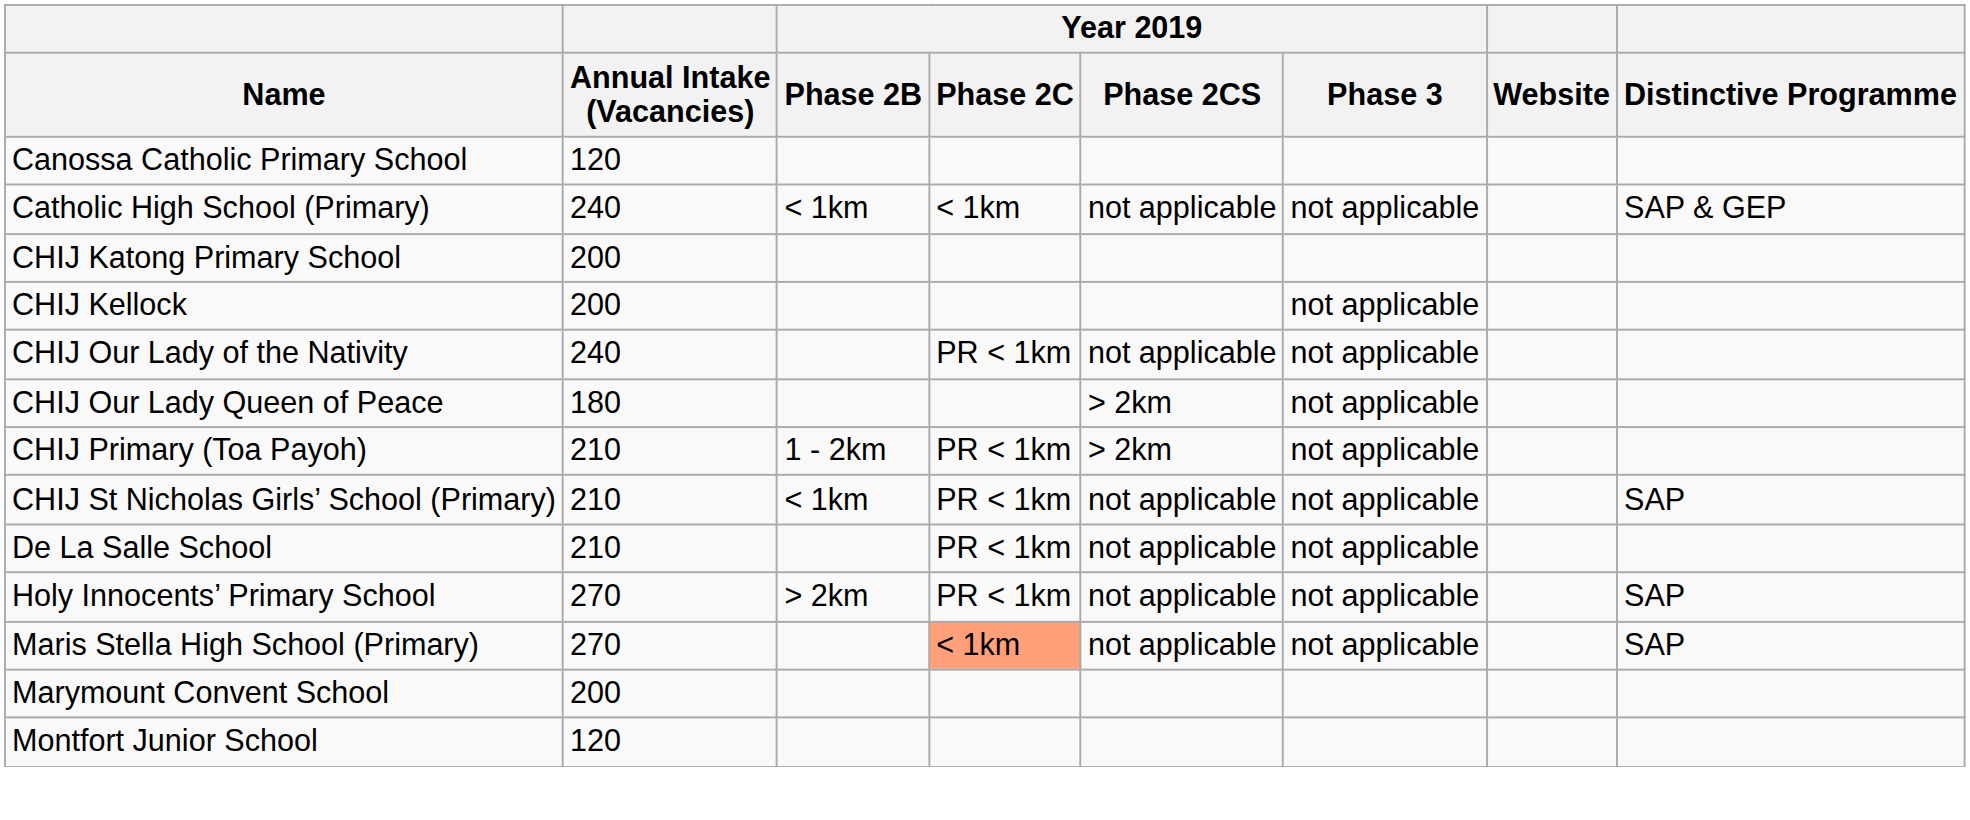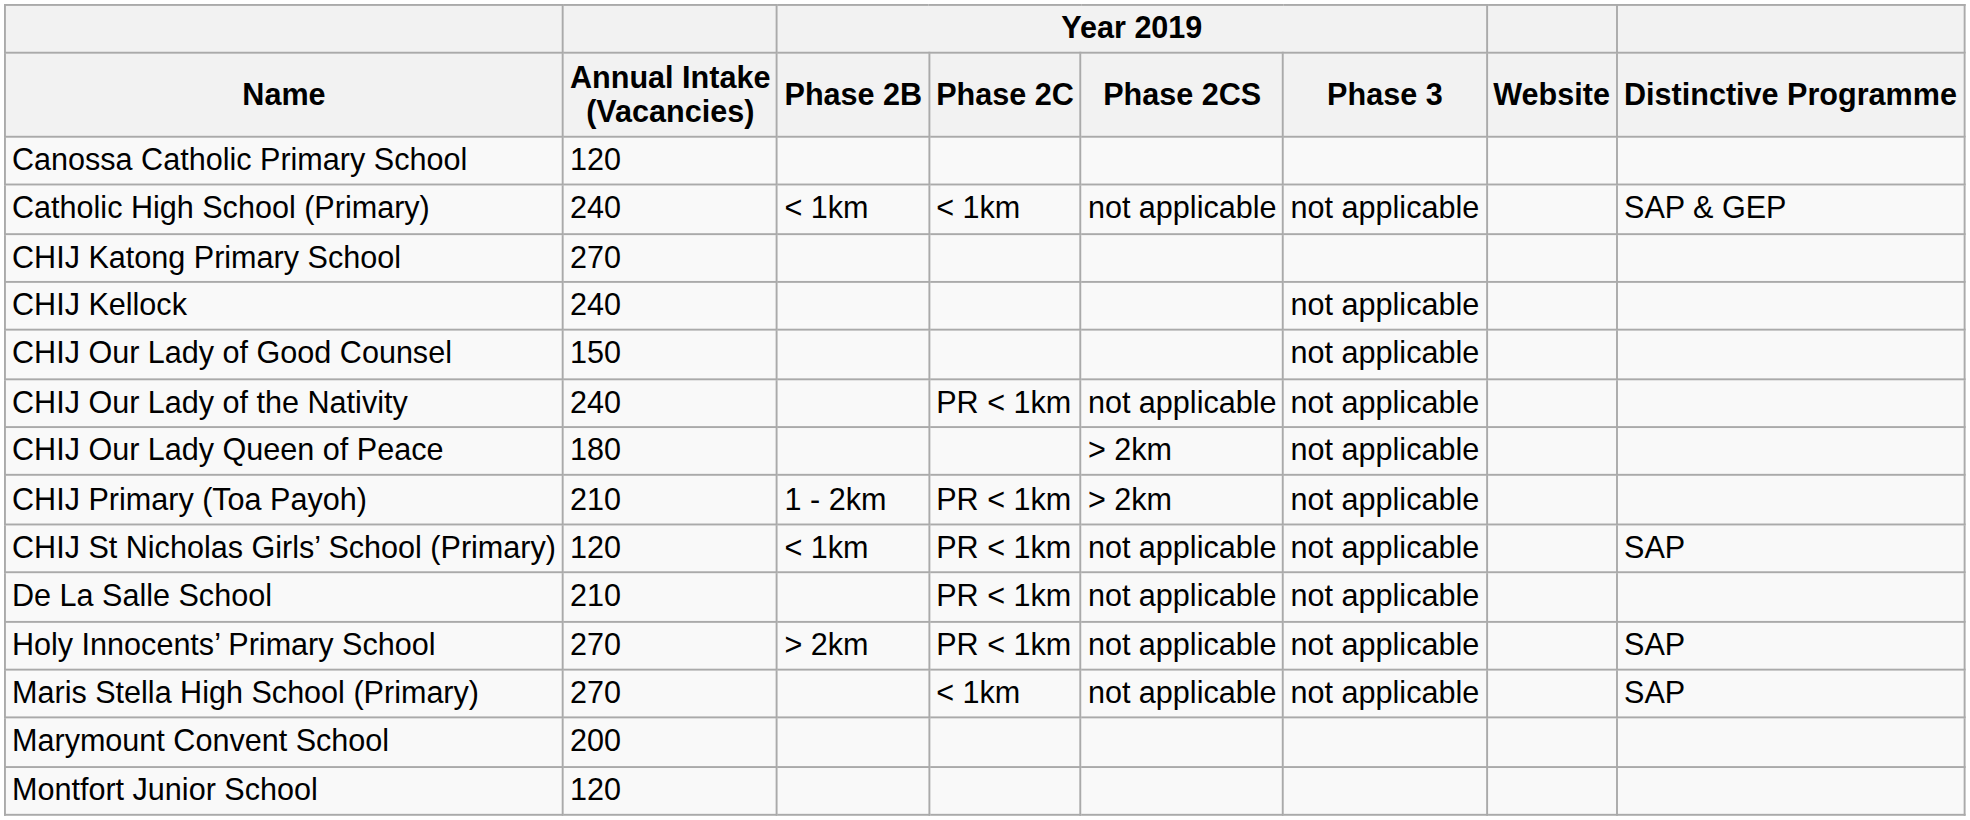 <table class="wikitable sortable">
 <tr>
 <th></th>
 <th></th>
 <th colspan="4">Year 2019</th>
 <th></th>
 <th></th>
 </tr>
 <tr>
 <th>Name</th>
 <th>Annual Intake<br>(Vacancies)</th>
 <th>Phase 2B</th>
 <th>Phase 2C</th>
 <th>Phase 2CS</th>
 <th>Phase 3</th>
 <th>Website</th>
 <th>Distinctive Programme</th>
 </tr>
 <tr>
 <td>Canossa Catholic Primary School</td>
 <td>120</td>
 <td></td>
 <td></td>
 <td></td>
 <td></td>
 <td></td>
 <td></td>
 </tr>
 <tr>
 <td>Catholic High School (Primary)</td>
 <td>240</td>
 <td>< 1km</td>
 <td>< 1km</td>
 <td>not applicable</td>
 <td>not applicable</td>
 <td></td>
 <td>SAP & GEP</td>
 </tr>
 <tr>
 <td>CHIJ Katong Primary School</td>
-<td>200</td>
+<td>270</td>
 <td></td>
 <td></td>
 <td></td>
 <td></td>
 <td></td>
 <td></td>
 </tr>
 <tr>
 <td>CHIJ Kellock</td>
-<td>200</td>
+<td>240</td>
+<td></td>
+<td></td>
+<td></td>
+<td>not applicable</td>
+<td></td>
+<td></td>
+</tr>
+<tr>
+<td>CHIJ Our Lady of Good Counsel</td>
+<td>150</td>
 <td></td>
 <td></td>
 <td></td>
 <td>not applicable</td>
 <td></td>
 <td></td>
 </tr>
 <tr>
 <td>CHIJ Our Lady of the Nativity</td>
 <td>240</td>
 <td></td>
 <td>PR < 1km</td>
 <td>not applicable</td>
 <td>not applicable</td>
 <td></td>
 <td></td>
 </tr>
 <tr>
 <td>CHIJ Our Lady Queen of Peace</td>
 <td>180</td>
 <td></td>
 <td></td>
 <td>> 2km</td>
 <td>not applicable</td>
 <td></td>
 <td></td>
 </tr>
 <tr>
 <td>CHIJ Primary (Toa Payoh)</td>
 <td>210</td>
 <td>1 - 2km</td>
 <td>PR < 1km</td>
 <td>> 2km</td>
 <td>not applicable</td>
 <td></td>
 <td></td>
 </tr>
 <tr>
 <td>CHIJ St Nicholas Girls’ School (Primary)</td>
-<td>210</td>
+<td>120</td>
 <td>< 1km</td>
 <td>PR < 1km</td>
 <td>not applicable</td>
 <td>not applicable</td>
 <td></td>
 <td>SAP</td>
 </tr>
 <tr>
 <td>De La Salle School</td>
 <td>210</td>
 <td></td>
 <td>PR < 1km</td>
 <td>not applicable</td>
 <td>not applicable</td>
 <td></td>
 <td></td>
 </tr>
 <tr>
 <td>Holy Innocents’ Primary School</td>
 <td>270</td>
 <td>> 2km</td>
 <td>PR < 1km</td>
 <td>not applicable</td>
 <td>not applicable</td>
 <td></td>
 <td>SAP</td>
 </tr>
 <tr>
 <td>Maris Stella High School (Primary)</td>
 <td>270</td>
 <td></td>
-<td style="background: lightsalmon;">< 1km</td>
+<td>< 1km</td>
 <td>not applicable</td>
 <td>not applicable</td>
 <td></td>
 <td>SAP</td>
 </tr>
 <tr>
 <td>Marymount Convent School</td>
 <td>200</td>
 <td></td>
 <td></td>
 <td></td>
 <td></td>
 <td></td>
 <td></td>
 </tr>
 <tr>
 <td>Montfort Junior School</td>
 <td>120</td>
 <td></td>
 <td></td>
 <td></td>
 <td></td>
 <td></td>
 <td></td>
 </tr>
 </table>
